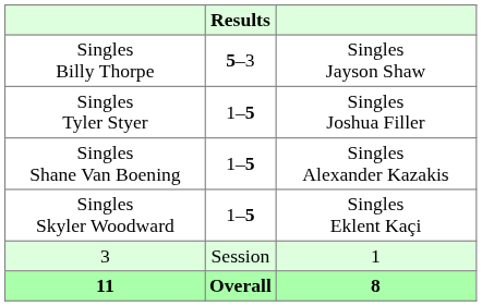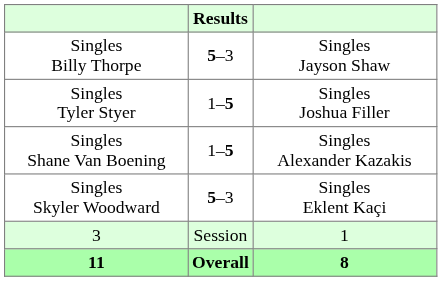 <table border="1" cellpadding="3" style="border-collapse: collapse;">
 <tr bgcolor="#ddffdd">
 <th width="160"></th>
 <th>Results</th>
 <th width="160"></th>
 </tr>
 <tr>
 <td align="center">Singles<br>Billy Thorpe</td>
 <td align="center"><strong>5</strong>–3</td>
 <td align="center">Singles<br>Jayson Shaw</td>
 </tr>
 <tr>
 <td align="center">Singles<br>Tyler Styer</td>
 <td align="center">1–<strong>5</strong></td>
 <td align="center">Singles<br>Joshua Filler</td>
 </tr>
 <tr>
 <td align="center">Singles<br>Shane Van Boening</td>
 <td align="center">1–<strong>5</strong></td>
 <td align="center">Singles<br>Alexander Kazakis</td>
 </tr>
 <tr>
 <td align="center">Singles<br>Skyler Woodward</td>
-<td align="center">1–<strong>5</strong></td>
+<td align="center"><strong>5</strong>–3</td>
 <td align="center">Singles<br>Eklent Kaçi</td>
 </tr>
 <tr bgcolor="#ddffdd">
 <td align="center">3</td>
 <td align="center">Session</td>
 <td align="center">1</td>
 </tr>
 <tr bgcolor="#aaffaa">
 <th align="center">11</th>
 <th align="center">Overall</th>
 <th align="center">8</th>
 </tr>
 </table>
